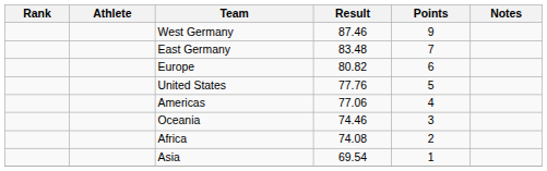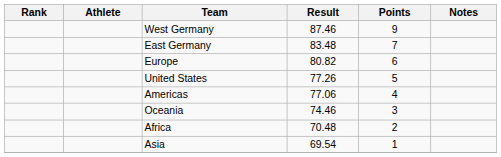 <table class="wikitable sortable" style="text-align:center" width="60%">
 <tr>
 <th>Rank</th>
 <th>Athlete</th>
 <th>Team</th>
 <th>Result</th>
 <th>Points</th>
 <th>Notes</th>
 </tr>
 <tr>
 <td></td>
 <td align="left"></td>
 <td align=left>West Germany</td>
 <td>87.46</td>
 <td>9</td>
 <td></td>
 </tr>
 <tr>
 <td></td>
 <td align="left"></td>
 <td align=left>East Germany</td>
 <td>83.48</td>
 <td>7</td>
 <td></td>
 </tr>
 <tr>
 <td></td>
 <td align="left"></td>
 <td align=left>Europe</td>
 <td>80.82</td>
 <td>6</td>
 <td></td>
 </tr>
 <tr>
 <td></td>
 <td align="left"></td>
 <td align=left>United States</td>
-<td>77.76</td>
+<td>77.26</td>
 <td>5</td>
 <td></td>
 </tr>
 <tr>
 <td></td>
 <td align="left"></td>
 <td align=left>Americas</td>
 <td>77.06</td>
 <td>4</td>
 <td></td>
 </tr>
 <tr>
 <td></td>
 <td align="left"></td>
 <td align=left>Oceania</td>
 <td>74.46</td>
 <td>3</td>
 <td></td>
 </tr>
 <tr>
 <td></td>
 <td align="left"></td>
 <td align=left>Africa</td>
-<td>74.08</td>
+<td>70.48</td>
 <td>2</td>
 <td></td>
 </tr>
 <tr>
 <td></td>
 <td align="left"></td>
 <td align=left>Asia</td>
 <td>69.54</td>
 <td>1</td>
 <td></td>
 </tr>
 <tr>
 </tr>
 </table>
